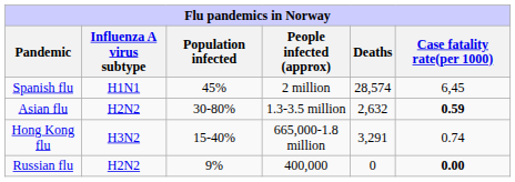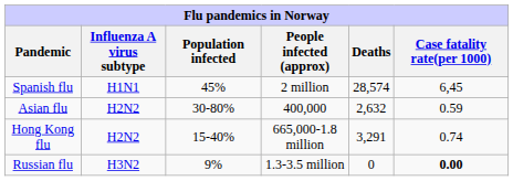 <table class="wikitable" style="text-align:center">
 <tr>
 <td colspan="7" bgcolor="#ccccff"><strong>Flu pandemics in Norway</strong></td>
 </tr>
 <tr>
 <th>Pandemic</th>
 <th><a href='#'>Influenza A virus</a><br> subtype</th>
 <th>Population infected</th>
 <th>People infected<br> (approx)</th>
 <th>Deaths</th>
 <th><a href='#'>Case fatality rate(per 1000)</a></th>
 </tr>
 <tr>
 <td><a href='#'>Spanish flu</a></td>
 <td><a href='#'>H1N1</a></td>
 <td>45%</td>
 <td>2 million</td>
 <td>28,574</td>
 <td>6,45</td>
 </tr>
 <tr>
 <td><a href='#'>Asian flu</a></td>
 <td><a href='#'>H2N2</a></td>
 <td>30-80%</td>
-<td>1.3-3.5 million</td>
+<td>400,000</td>
 <td>2,632</td>
-<td><strong>0.59</strong></td>
+<td>0.59</td>
 </tr>
 <tr>
 <td><a href='#'>Hong Kong flu</a></td>
-<td><a href='#'>H3N2</a></td>
+<td><a href='#'>H2N2</a></td>
 <td>15-40%</td>
 <td>665,000-1.8 million</td>
 <td>3,291</td>
 <td>0.74</td>
 </tr>
 <tr>
 <td><a href='#'>Russian flu</a></td>
-<td><a href='#'>H2N2</a></td>
+<td><a href='#'>H3N2</a></td>
 <td>9%</td>
-<td>400,000</td>
+<td>1.3-3.5 million</td>
 <td>0</td>
 <td><strong>0.00<br></strong></td>
 </tr>
 </table>
